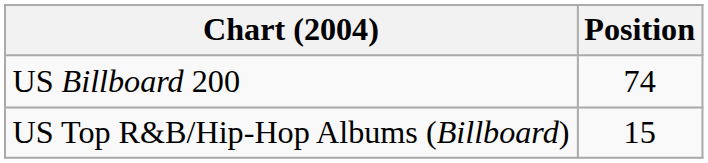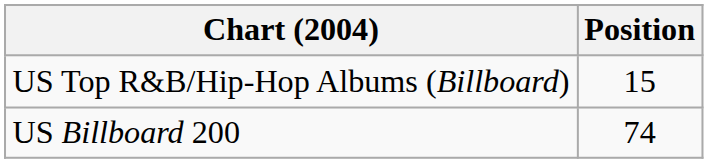 <table class="wikitable sortable plainrowheaders">
 <tr>
 <th>Chart (2004)</th>
 <th>Position</th>
 </tr>
 <tr>
+<td>US Top R&B/Hip-Hop Albums (<em>Billboard</em>)</td>
+<td align="center">15</td>
+</tr>
+<tr>
 <td>US <em>Billboard</em> 200</td>
 <td align="center">74</td>
 </tr>
-<tr>
-<td>US Top R&B/Hip-Hop Albums (<em>Billboard</em>)</td>
-<td align="center">15</td>
-</tr>
 </table>
